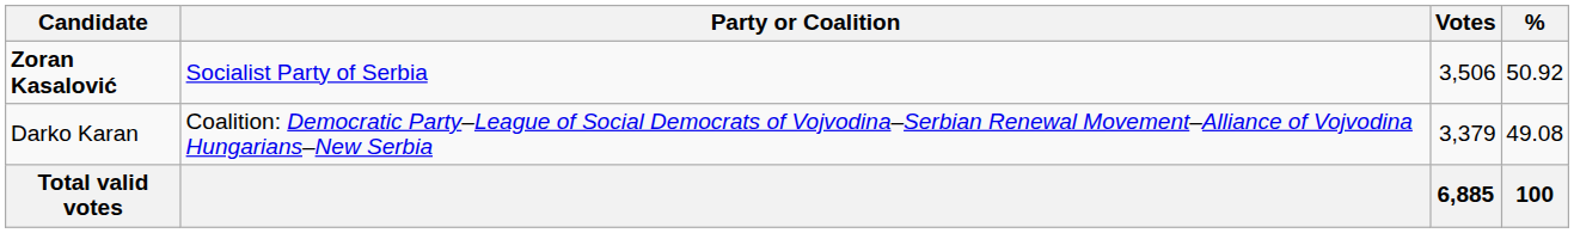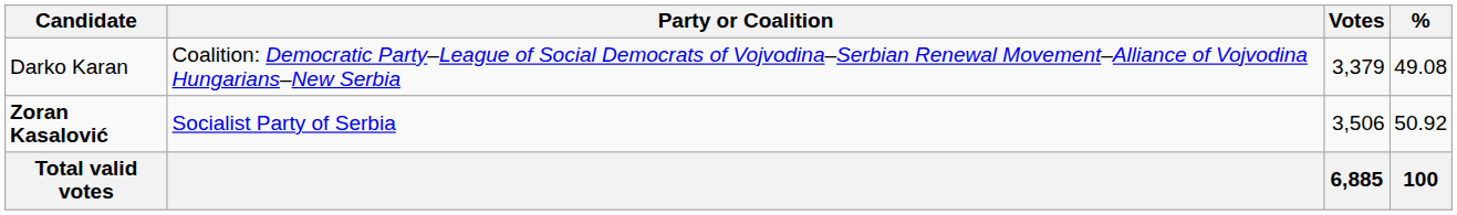 <table style="width:1100px;" class="wikitable">
 <tr>
 <th>Candidate</th>
 <th>Party or Coalition</th>
 <th>Votes</th>
 <th>%</th>
 </tr>
 <tr>
+<td align="left">Darko Karan</td>
+<td align="left">Coalition: <em><a href='#'>Democratic Party</a>–<a href='#'>League of Social Democrats of Vojvodina</a>–<a href='#'>Serbian Renewal Movement</a>–<a href='#'>Alliance of Vojvodina Hungarians</a>–<a href='#'>New Serbia</a></em></td>
+<td align="right">3,379</td>
+<td align="right">49.08</td>
+</tr>
+<tr>
 <td align="left"><strong>Zoran Kasalović</strong></td>
 <td align="left"><a href='#'>Socialist Party of Serbia</a></td>
 <td align="right">3,506</td>
 <td align="right">50.92</td>
-</tr>
-<tr>
-<td align="left">Darko Karan</td>
-<td align="left">Coalition: <em><a href='#'>Democratic Party</a>–<a href='#'>League of Social Democrats of Vojvodina</a>–<a href='#'>Serbian Renewal Movement</a>–<a href='#'>Alliance of Vojvodina Hungarians</a>–<a href='#'>New Serbia</a></em></td>
-<td align="right">3,379</td>
-<td align="right">49.08</td>
 </tr>
 <tr>
 <th align="left">Total valid votes</th>
 <th align="left"></th>
 <th align="right">6,885</th>
 <th align="right">100</th>
 </tr>
 </table>
